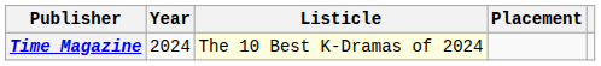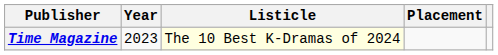 <table class="wikitable plainrowheaders" style="text-align:center">
 <tr>
 <th scope="col">Publisher</th>
 <th scope="col">Year</th>
 <th scope="col">Listicle</th>
 <th scope="col">Placement</th>
 <th scope="col" class="unsortable"></th>
 </tr>
 <tr>
 <th scope="row"><em><a href='#'>Time Magazine</a></em></th>
-<td>2024</td>
+<td>2023</td>
 <td style="background: lightyellow; text-align:left">The 10 Best K-Dramas of 2024</td>
 <td></td>
 <td></td>
 </tr>
 </table>
